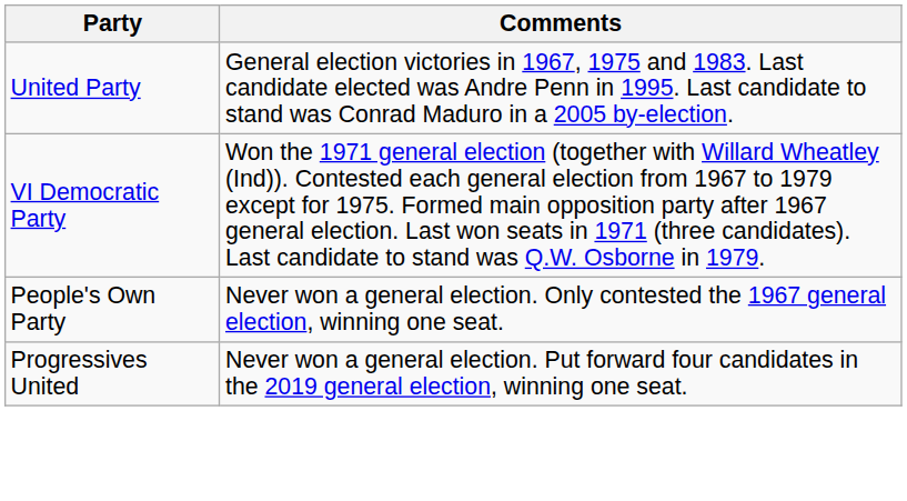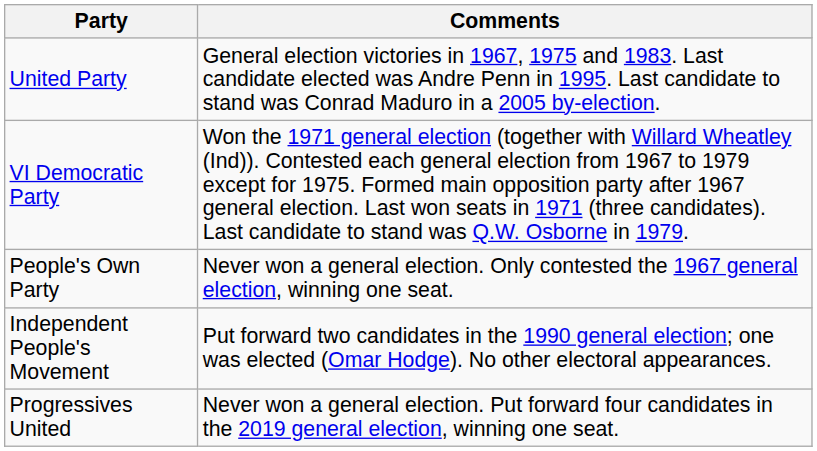 <table class="wikitable">
 <tr>
 <th width="150">Party</th>
 <th width="550">Comments</th>
 </tr>
 <tr>
 <td><a href='#'>United Party</a></td>
 <td>General election victories in <a href='#'>1967</a>, <a href='#'>1975</a> and <a href='#'>1983</a>.  Last candidate elected was Andre Penn in <a href='#'>1995</a>.  Last candidate to stand was Conrad Maduro in a <a href='#'>2005 by-election</a>.</td>
 </tr>
 <tr>
 <td><a href='#'>VI Democratic Party</a></td>
 <td>Won the <a href='#'>1971 general election</a> (together with <a href='#'>Willard Wheatley</a> (Ind)).  Contested each general election from 1967 to 1979 except for 1975.  Formed main opposition party after 1967 general election.  Last won seats in <a href='#'>1971</a> (three candidates).  Last candidate to stand was <a href='#'>Q.W. Osborne</a> in <a href='#'>1979</a>.</td>
 </tr>
 <tr>
 <td>People's Own Party</td>
 <td>Never won a general election.  Only contested the <a href='#'>1967 general election</a>, winning one seat.</td>
 </tr>
 <tr>
+<td>Independent People's Movement</td>
+<td>Put forward two candidates in the <a href='#'>1990 general election</a>; one was elected (<a href='#'>Omar Hodge</a>).  No other electoral appearances.</td>
+</tr>
+<tr>
 <td>Progressives United</td>
 <td>Never won a general election.  Put forward four candidates in the <a href='#'>2019 general election</a>, winning one seat.</td>
 </tr>
 </table>
